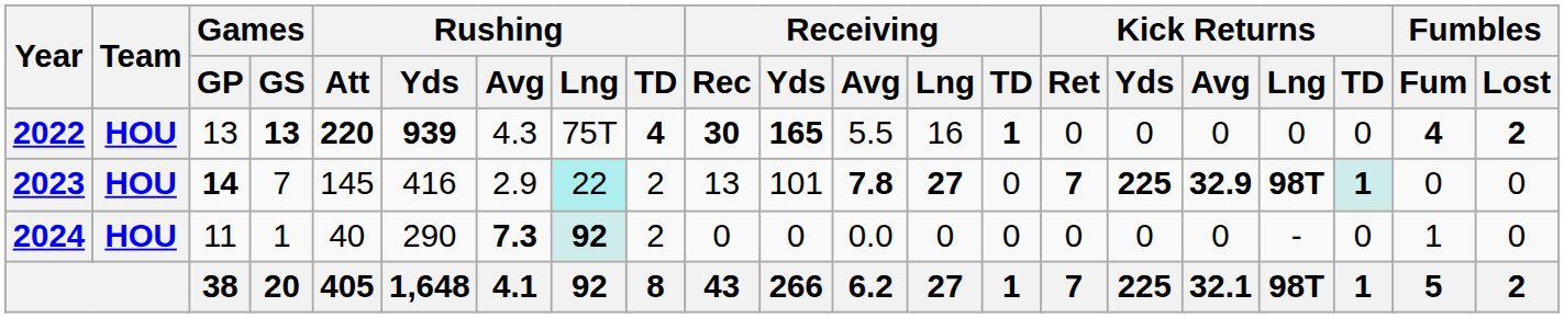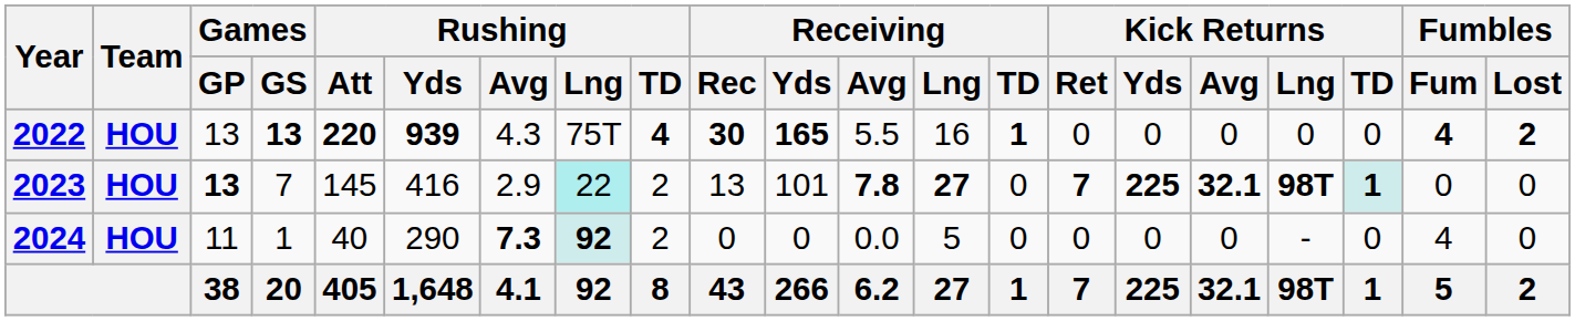 <table class="wikitable" style="text-align: center;">
 <tr>
 <th rowspan="2">Year</th>
 <th rowspan="2">Team</th>
 <th colspan="2">Games</th>
 <th colspan="5">Rushing</th>
 <th colspan="5">Receiving</th>
 <th colspan="5">Kick Returns</th>
 <th colspan="2">Fumbles</th>
 </tr>
 <tr>
 <th>GP</th>
 <th>GS</th>
 <th>Att</th>
 <th>Yds</th>
 <th>Avg</th>
 <th>Lng</th>
 <th>TD</th>
 <th>Rec</th>
 <th>Yds</th>
 <th>Avg</th>
 <th>Lng</th>
 <th>TD</th>
 <th>Ret</th>
 <th>Yds</th>
 <th>Avg</th>
 <th>Lng</th>
 <th>TD</th>
 <th>Fum</th>
 <th>Lost</th>
 </tr>
 <tr>
 <th><a href='#'>2022</a></th>
 <th><a href='#'>HOU</a></th>
 <td>13</td>
 <td><strong>13</strong></td>
 <td><strong>220</strong></td>
 <td><strong>939</strong></td>
 <td>4.3</td>
 <td>75T</td>
 <td><strong>4</strong></td>
 <td><strong>30</strong></td>
 <td><strong>165</strong></td>
 <td>5.5</td>
 <td>16</td>
 <td><strong>1</strong></td>
 <td>0</td>
 <td>0</td>
 <td>0</td>
 <td>0</td>
 <td>0</td>
 <td><strong>4</strong></td>
 <td><strong>2</strong></td>
 </tr>
 <tr>
 <th><a href='#'>2023</a></th>
 <th><a href='#'>HOU</a></th>
-<td><strong>14</strong></td>
+<td><strong>13</strong></td>
 <td>7</td>
 <td>145</td>
 <td>416</td>
 <td>2.9</td>
 <td style="background: paleturquoise;">22</td>
 <td>2</td>
 <td>13</td>
 <td>101</td>
 <td><strong>7.8</strong></td>
 <td><strong>27</strong></td>
 <td>0</td>
 <td><strong>7</strong></td>
 <td><strong>225</strong></td>
-<td><strong>32.9</strong></td>
+<td><strong>32.1</strong></td>
 <td><strong>98T</strong></td>
 <td style="background:#cfecec;"><strong>1</strong></td>
 <td>0</td>
 <td>0</td>
 </tr>
 <tr>
 <th><a href='#'>2024</a></th>
 <th><a href='#'>HOU</a></th>
 <td>11</td>
 <td>1</td>
 <td>40</td>
 <td>290</td>
 <td><strong>7.3</strong></td>
 <td style="background:#cfecec;"><strong>92</strong></td>
 <td>2</td>
 <td>0</td>
 <td>0</td>
 <td>0.0</td>
-<td>0</td>
+<td>5</td>
 <td>0</td>
 <td>0</td>
 <td>0</td>
 <td>0</td>
 <td>-</td>
 <td>0</td>
-<td>1</td>
+<td>4</td>
 <td>0</td>
 </tr>
 <tr>
 <th colspan="2"></th>
 <th>38</th>
 <th>20</th>
 <th>405</th>
 <th>1,648</th>
 <th>4.1</th>
 <th>92</th>
 <th>8</th>
 <th>43</th>
 <th>266</th>
 <th>6.2</th>
 <th>27</th>
 <th>1</th>
 <th>7</th>
 <th>225</th>
 <th>32.1</th>
 <th>98T</th>
 <th>1</th>
 <th>5</th>
 <th>2</th>
 </tr>
 </table>
